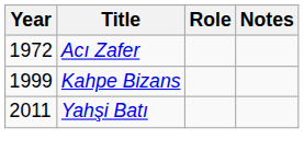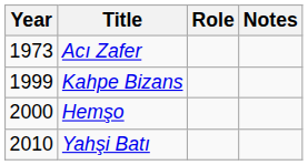 <table class="wikitable sortable">
 <tr>
 <th>Year</th>
 <th>Title</th>
 <th>Role</th>
 <th class="unsortable">Notes</th>
 </tr>
 <tr>
-<td>1972</td>
+<td>1973</td>
 <td><em><a href='#'>Acı Zafer</a></em></td>
 <td></td>
 <td></td>
 </tr>
 <tr>
 <td>1999</td>
 <td><em><a href='#'>Kahpe Bizans</a></em></td>
 <td></td>
 <td></td>
 </tr>
 <tr>
-<td>2011</td>
+<td>2000</td>
+<td><em><a href='#'>Hemşo</a></em></td>
+<td></td>
+<td></td>
+</tr>
+<tr>
+<td>2010</td>
 <td><em><a href='#'>Yahşi Batı</a></em></td>
 <td></td>
 <td></td>
 </tr>
 </table>
